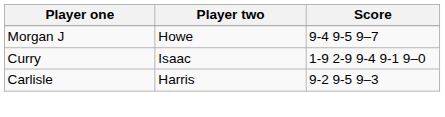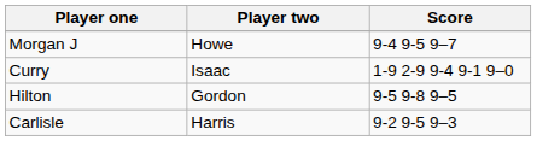 <table class="wikitable">
 <tr>
 <th width=170>Player one</th>
 <th width=170>Player two</th>
 <th width=150>Score</th>
 </tr>
 <tr>
 </tr>
 <tr>
 <td> Morgan J</td>
 <td> Howe</td>
 <td>9-4 9-5 9–7</td>
 </tr>
 <tr>
 <td> Curry</td>
 <td> Isaac</td>
 <td>1-9 2-9 9-4 9-1 9–0</td>
 </tr>
 <tr>
+<td> Hilton</td>
+<td> Gordon</td>
+<td>9-5 9-8 9–5</td>
+</tr>
+<tr>
 <td> Carlisle</td>
 <td> Harris</td>
 <td>9-2 9-5 9–3</td>
 </tr>
 </table>
